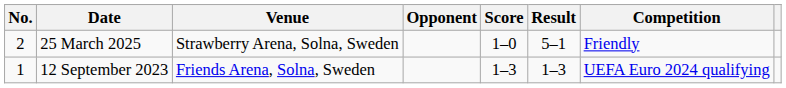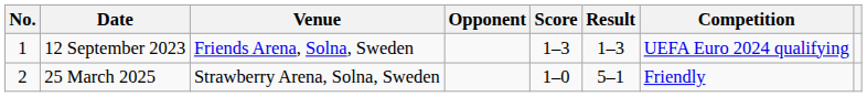 <table class="wikitable sortable">
 <tr>
 <th scope="col">No.</th>
 <th scope="col">Date</th>
 <th scope="col">Venue</th>
 <th scope="col">Opponent</th>
 <th scope="col">Score</th>
 <th scope="col">Result</th>
 <th scope="col">Competition</th>
 <th scope="col" class="unsortable"></th>
 </tr>
 <tr>
+<td align="center">1</td>
+<td>12 September 2023</td>
+<td><a href='#'>Friends Arena</a>, <a href='#'>Solna</a>, Sweden</td>
+<td></td>
+<td align=center>1–3</td>
+<td align=center>1–3</td>
+<td><a href='#'>UEFA Euro 2024 qualifying</a></td>
+<td align=center></td>
+</tr>
+<tr>
 <td align="center">2</td>
 <td>25 March 2025</td>
 <td>Strawberry Arena, Solna, Sweden</td>
 <td></td>
 <td align=center>1–0</td>
 <td align=center>5–1</td>
 <td><a href='#'>Friendly</a></td>
 <td align=center></td>
 </tr>
-<tr>
-<td align="center">1</td>
-<td>12 September 2023</td>
-<td><a href='#'>Friends Arena</a>, <a href='#'>Solna</a>, Sweden</td>
-<td></td>
-<td align=center>1–3</td>
-<td align=center>1–3</td>
-<td><a href='#'>UEFA Euro 2024 qualifying</a></td>
-<td align=center></td>
-</tr>
 </table>
